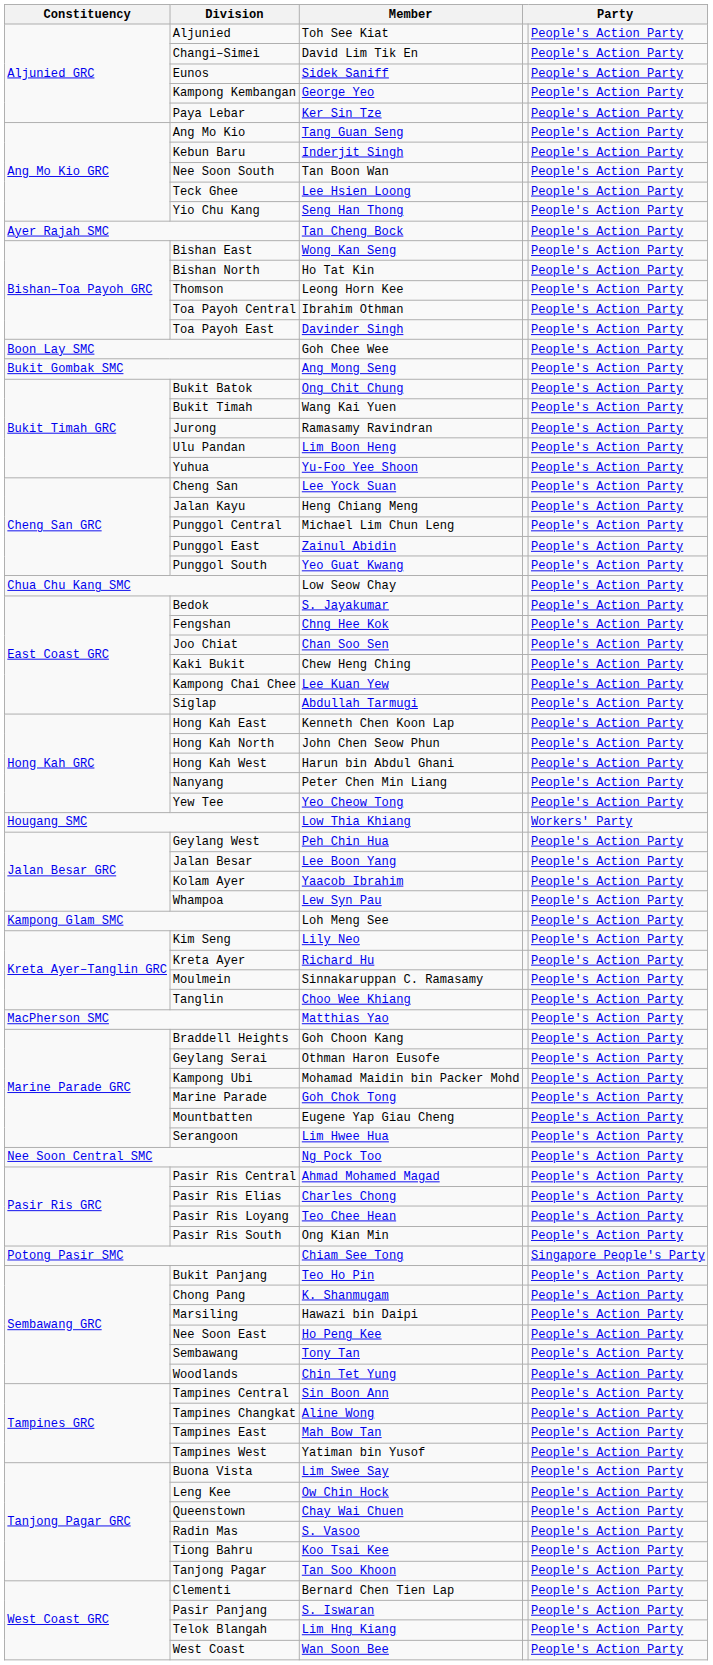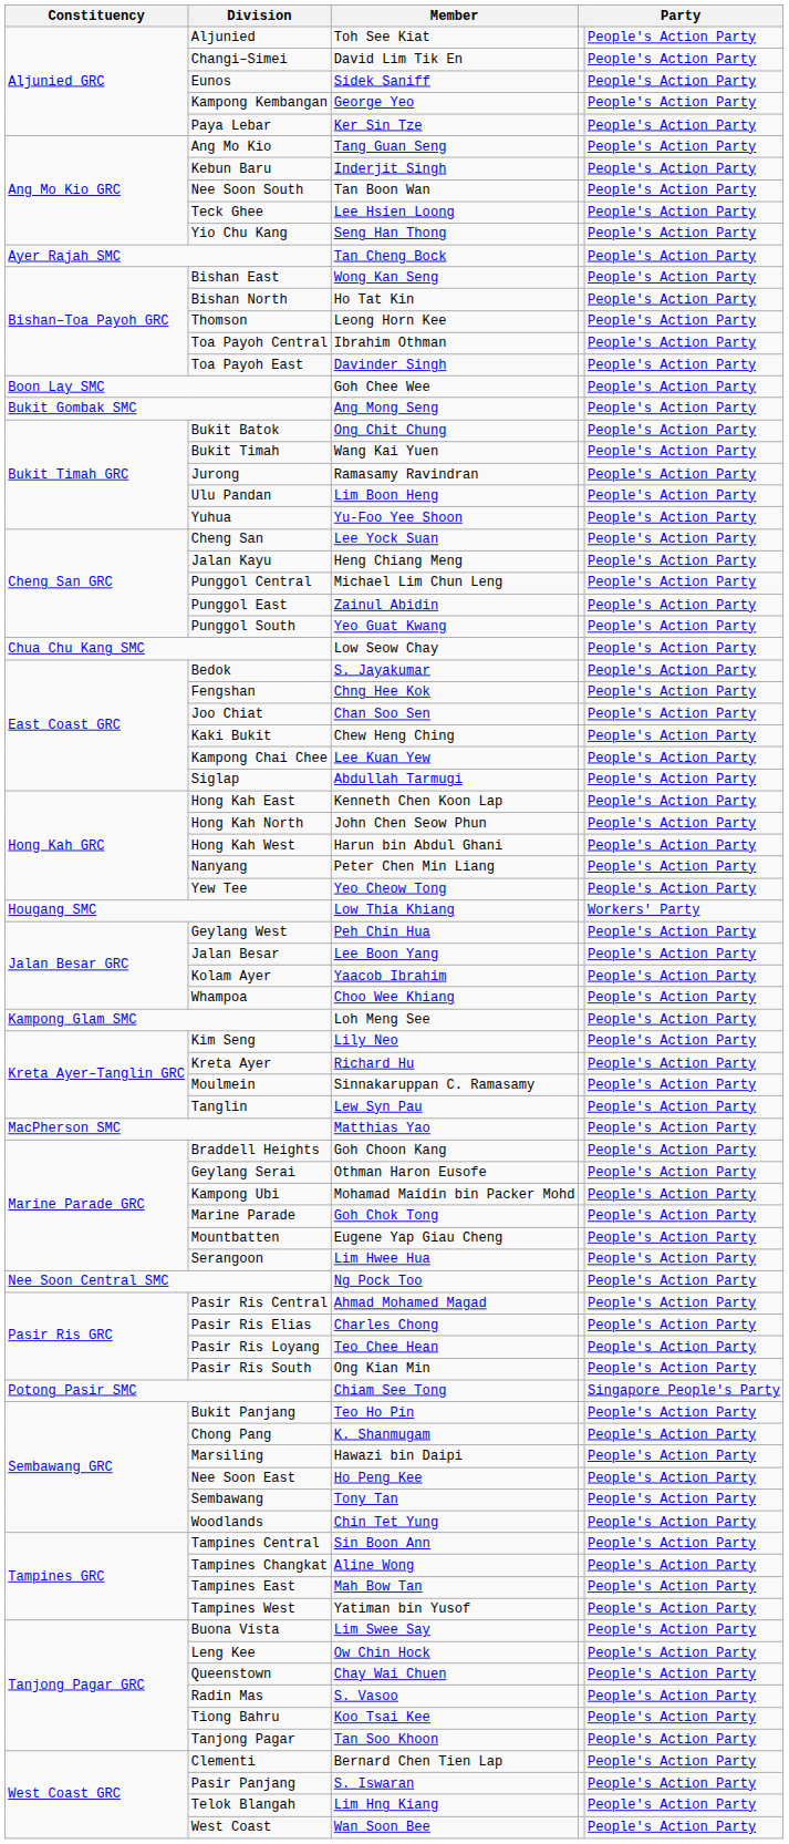 <table class="wikitable sortable">
 <tr>
 <th>Constituency</th>
 <th>Division</th>
 <th>Member</th>
 <th colspan="2">Party</th>
 </tr>
 <tr>
 <td rowspan="5"><a href='#'>Aljunied GRC</a></td>
 <td>Aljunied</td>
 <td>Toh See Kiat</td>
 <td></td>
 <td><a href='#'>People's Action Party</a></td>
 </tr>
 <tr>
 <td>Changi–Simei</td>
 <td>David Lim Tik En</td>
 <td></td>
 <td><a href='#'>People's Action Party</a></td>
 </tr>
 <tr>
 <td>Eunos</td>
 <td><a href='#'>Sidek Saniff</a></td>
 <td></td>
 <td><a href='#'>People's Action Party</a></td>
 </tr>
 <tr>
 <td>Kampong Kembangan</td>
 <td><a href='#'>George Yeo</a></td>
 <td></td>
 <td><a href='#'>People's Action Party</a></td>
 </tr>
 <tr>
 <td>Paya Lebar</td>
 <td><a href='#'>Ker Sin Tze</a></td>
 <td></td>
 <td><a href='#'>People's Action Party</a></td>
 </tr>
 <tr>
 <td rowspan="5"><a href='#'>Ang Mo Kio GRC</a></td>
 <td>Ang Mo Kio</td>
 <td><a href='#'>Tang Guan Seng</a></td>
 <td></td>
 <td><a href='#'>People's Action Party</a></td>
 </tr>
 <tr>
 <td>Kebun Baru</td>
 <td><a href='#'>Inderjit Singh</a></td>
 <td></td>
 <td><a href='#'>People's Action Party</a></td>
 </tr>
 <tr>
 <td>Nee Soon South</td>
 <td>Tan Boon Wan</td>
 <td></td>
 <td><a href='#'>People's Action Party</a></td>
 </tr>
 <tr>
 <td>Teck Ghee</td>
 <td><a href='#'>Lee Hsien Loong</a></td>
 <td></td>
 <td><a href='#'>People's Action Party</a></td>
 </tr>
 <tr>
 <td>Yio Chu Kang</td>
 <td><a href='#'>Seng Han Thong</a></td>
 <td></td>
 <td><a href='#'>People's Action Party</a></td>
 </tr>
 <tr>
 <td colspan="2"><a href='#'>Ayer Rajah SMC</a></td>
 <td><a href='#'>Tan Cheng Bock</a></td>
 <td></td>
 <td><a href='#'>People's Action Party</a></td>
 </tr>
 <tr>
 <td rowspan="5"><a href='#'>Bishan–Toa Payoh GRC</a></td>
 <td>Bishan East</td>
 <td><a href='#'>Wong Kan Seng</a></td>
 <td></td>
 <td><a href='#'>People's Action Party</a></td>
 </tr>
 <tr>
 <td>Bishan North</td>
 <td>Ho Tat Kin</td>
 <td></td>
 <td><a href='#'>People's Action Party</a></td>
 </tr>
 <tr>
 <td>Thomson</td>
 <td>Leong Horn Kee</td>
 <td></td>
 <td><a href='#'>People's Action Party</a></td>
 </tr>
 <tr>
 <td>Toa Payoh Central</td>
 <td>Ibrahim Othman</td>
 <td></td>
 <td><a href='#'>People's Action Party</a></td>
 </tr>
 <tr>
 <td>Toa Payoh East</td>
 <td><a href='#'>Davinder Singh</a></td>
 <td></td>
 <td><a href='#'>People's Action Party</a></td>
 </tr>
 <tr>
 <td colspan="2"><a href='#'>Boon Lay SMC</a></td>
 <td>Goh Chee Wee</td>
 <td></td>
 <td><a href='#'>People's Action Party</a></td>
 </tr>
 <tr>
 <td colspan="2"><a href='#'>Bukit Gombak SMC</a></td>
 <td><a href='#'>Ang Mong Seng</a></td>
 <td></td>
 <td><a href='#'>People's Action Party</a></td>
 </tr>
 <tr>
 <td rowspan="5"><a href='#'>Bukit Timah GRC</a></td>
 <td>Bukit Batok</td>
 <td><a href='#'>Ong Chit Chung</a></td>
 <td></td>
 <td><a href='#'>People's Action Party</a></td>
 </tr>
 <tr>
 <td>Bukit Timah</td>
 <td>Wang Kai Yuen</td>
 <td></td>
 <td><a href='#'>People's Action Party</a></td>
 </tr>
 <tr>
 <td>Jurong</td>
 <td>Ramasamy Ravindran</td>
 <td></td>
 <td><a href='#'>People's Action Party</a></td>
 </tr>
 <tr>
 <td>Ulu Pandan</td>
 <td><a href='#'>Lim Boon Heng</a></td>
 <td></td>
 <td><a href='#'>People's Action Party</a></td>
 </tr>
 <tr>
 <td>Yuhua</td>
 <td><a href='#'>Yu-Foo Yee Shoon</a></td>
 <td></td>
 <td><a href='#'>People's Action Party</a></td>
 </tr>
 <tr>
 <td rowspan="5"><a href='#'>Cheng San GRC</a></td>
 <td>Cheng San</td>
 <td><a href='#'>Lee Yock Suan</a></td>
 <td></td>
 <td><a href='#'>People's Action Party</a></td>
 </tr>
 <tr>
 <td>Jalan Kayu</td>
 <td>Heng Chiang Meng</td>
 <td></td>
 <td><a href='#'>People's Action Party</a></td>
 </tr>
 <tr>
 <td>Punggol Central</td>
 <td>Michael Lim Chun Leng</td>
 <td></td>
 <td><a href='#'>People's Action Party</a></td>
 </tr>
 <tr>
 <td>Punggol East</td>
 <td><a href='#'>Zainul Abidin</a></td>
 <td></td>
 <td><a href='#'>People's Action Party</a></td>
 </tr>
 <tr>
 <td>Punggol South</td>
 <td><a href='#'>Yeo Guat Kwang</a></td>
 <td></td>
 <td><a href='#'>People's Action Party</a></td>
 </tr>
 <tr>
 <td colspan="2"><a href='#'>Chua Chu Kang SMC</a></td>
 <td>Low Seow Chay</td>
 <td></td>
 <td><a href='#'>People's Action Party</a></td>
 </tr>
 <tr>
 <td rowspan="6"><a href='#'>East Coast GRC</a></td>
 <td>Bedok</td>
 <td><a href='#'>S. Jayakumar</a></td>
 <td></td>
 <td><a href='#'>People's Action Party</a></td>
 </tr>
 <tr>
 <td>Fengshan</td>
 <td><a href='#'>Chng Hee Kok</a></td>
 <td></td>
 <td><a href='#'>People's Action Party</a></td>
 </tr>
 <tr>
 <td>Joo Chiat</td>
 <td><a href='#'>Chan Soo Sen</a></td>
 <td></td>
 <td><a href='#'>People's Action Party</a></td>
 </tr>
 <tr>
 <td>Kaki Bukit</td>
 <td>Chew Heng Ching</td>
 <td></td>
 <td><a href='#'>People's Action Party</a></td>
 </tr>
 <tr>
 <td>Kampong Chai Chee</td>
 <td><a href='#'>Lee Kuan Yew</a></td>
 <td></td>
 <td><a href='#'>People's Action Party</a></td>
 </tr>
 <tr>
 <td>Siglap</td>
 <td><a href='#'>Abdullah Tarmugi</a></td>
 <td></td>
 <td><a href='#'>People's Action Party</a></td>
 </tr>
 <tr>
 <td rowspan="5"><a href='#'>Hong Kah GRC</a></td>
 <td>Hong Kah East</td>
 <td>Kenneth Chen Koon Lap</td>
 <td></td>
 <td><a href='#'>People's Action Party</a></td>
 </tr>
 <tr>
 <td>Hong Kah North</td>
 <td>John Chen Seow Phun</td>
 <td></td>
 <td><a href='#'>People's Action Party</a></td>
 </tr>
 <tr>
 <td>Hong Kah West</td>
 <td>Harun bin Abdul Ghani</td>
 <td></td>
 <td><a href='#'>People's Action Party</a></td>
 </tr>
 <tr>
 <td>Nanyang</td>
 <td>Peter Chen Min Liang</td>
 <td></td>
 <td><a href='#'>People's Action Party</a></td>
 </tr>
 <tr>
 <td>Yew Tee</td>
 <td><a href='#'>Yeo Cheow Tong</a></td>
 <td></td>
 <td><a href='#'>People's Action Party</a></td>
 </tr>
 <tr>
 <td colspan="2"><a href='#'>Hougang SMC</a></td>
 <td><a href='#'>Low Thia Khiang</a></td>
 <td></td>
 <td><a href='#'>Workers' Party</a></td>
 </tr>
 <tr>
 <td rowspan="4"><a href='#'>Jalan Besar GRC</a></td>
 <td>Geylang West</td>
 <td><a href='#'>Peh Chin Hua</a></td>
 <td></td>
 <td><a href='#'>People's Action Party</a></td>
 </tr>
 <tr>
 <td>Jalan Besar</td>
 <td><a href='#'>Lee Boon Yang</a></td>
 <td></td>
 <td><a href='#'>People's Action Party</a></td>
 </tr>
 <tr>
 <td>Kolam Ayer</td>
 <td><a href='#'>Yaacob Ibrahim</a></td>
 <td></td>
 <td><a href='#'>People's Action Party</a></td>
 </tr>
 <tr>
 <td>Whampoa</td>
-<td><a href='#'>Lew Syn Pau</a></td>
+<td><a href='#'>Choo Wee Khiang</a></td>
 <td></td>
 <td><a href='#'>People's Action Party</a></td>
 </tr>
 <tr>
 <td colspan="2"><a href='#'>Kampong Glam SMC</a></td>
 <td>Loh Meng See</td>
 <td></td>
 <td><a href='#'>People's Action Party</a></td>
 </tr>
 <tr>
 <td rowspan="4"><a href='#'>Kreta Ayer–Tanglin GRC</a></td>
 <td>Kim Seng</td>
 <td><a href='#'>Lily Neo</a></td>
 <td></td>
 <td><a href='#'>People's Action Party</a></td>
 </tr>
 <tr>
 <td>Kreta Ayer</td>
 <td><a href='#'>Richard Hu</a></td>
 <td></td>
 <td><a href='#'>People's Action Party</a></td>
 </tr>
 <tr>
 <td>Moulmein</td>
 <td>Sinnakaruppan C. Ramasamy</td>
 <td></td>
 <td><a href='#'>People's Action Party</a></td>
 </tr>
 <tr>
 <td>Tanglin</td>
-<td><a href='#'>Choo Wee Khiang</a></td>
+<td><a href='#'>Lew Syn Pau</a></td>
 <td></td>
 <td><a href='#'>People's Action Party</a></td>
 </tr>
 <tr>
 <td colspan="2"><a href='#'>MacPherson SMC</a></td>
 <td><a href='#'>Matthias Yao</a></td>
 <td></td>
 <td><a href='#'>People's Action Party</a></td>
 </tr>
 <tr>
 <td rowspan="6"><a href='#'>Marine Parade GRC</a></td>
 <td>Braddell Heights</td>
 <td>Goh Choon Kang</td>
 <td></td>
 <td><a href='#'>People's Action Party</a></td>
 </tr>
 <tr>
 <td>Geylang Serai</td>
 <td>Othman Haron Eusofe</td>
 <td></td>
 <td><a href='#'>People's Action Party</a></td>
 </tr>
 <tr>
 <td>Kampong Ubi</td>
 <td>Mohamad Maidin bin Packer Mohd</td>
 <td></td>
 <td><a href='#'>People's Action Party</a></td>
 </tr>
 <tr>
 <td>Marine Parade</td>
 <td><a href='#'>Goh Chok Tong</a></td>
 <td></td>
 <td><a href='#'>People's Action Party</a></td>
 </tr>
 <tr>
 <td>Mountbatten</td>
 <td>Eugene Yap Giau Cheng</td>
 <td></td>
 <td><a href='#'>People's Action Party</a></td>
 </tr>
 <tr>
 <td>Serangoon</td>
 <td><a href='#'>Lim Hwee Hua</a></td>
 <td></td>
 <td><a href='#'>People's Action Party</a></td>
 </tr>
 <tr>
 <td colspan="2"><a href='#'>Nee Soon Central SMC</a></td>
 <td><a href='#'>Ng Pock Too</a></td>
 <td></td>
 <td><a href='#'>People's Action Party</a></td>
 </tr>
 <tr>
 <td rowspan="4"><a href='#'>Pasir Ris GRC</a></td>
 <td>Pasir Ris Central</td>
 <td><a href='#'>Ahmad Mohamed Magad</a></td>
 <td></td>
 <td><a href='#'>People's Action Party</a></td>
 </tr>
 <tr>
 <td>Pasir Ris Elias</td>
 <td><a href='#'>Charles Chong</a></td>
 <td></td>
 <td><a href='#'>People's Action Party</a></td>
 </tr>
 <tr>
 <td>Pasir Ris Loyang</td>
 <td><a href='#'>Teo Chee Hean</a></td>
 <td></td>
 <td><a href='#'>People's Action Party</a></td>
 </tr>
 <tr>
 <td>Pasir Ris South</td>
 <td>Ong Kian Min</td>
 <td></td>
 <td><a href='#'>People's Action Party</a></td>
 </tr>
 <tr>
 <td colspan="2"><a href='#'>Potong Pasir SMC</a></td>
 <td><a href='#'>Chiam See Tong</a></td>
 <td></td>
 <td><a href='#'>Singapore People's Party</a></td>
 </tr>
 <tr>
 <td rowspan="6"><a href='#'>Sembawang GRC</a></td>
 <td>Bukit Panjang</td>
 <td><a href='#'>Teo Ho Pin</a></td>
 <td></td>
 <td><a href='#'>People's Action Party</a></td>
 </tr>
 <tr>
 <td>Chong Pang</td>
 <td><a href='#'>K. Shanmugam</a></td>
 <td></td>
 <td><a href='#'>People's Action Party</a></td>
 </tr>
 <tr>
 <td>Marsiling</td>
 <td>Hawazi bin Daipi</td>
 <td></td>
 <td><a href='#'>People's Action Party</a></td>
 </tr>
 <tr>
 <td>Nee Soon East</td>
 <td><a href='#'>Ho Peng Kee</a></td>
 <td></td>
 <td><a href='#'>People's Action Party</a></td>
 </tr>
 <tr>
 <td>Sembawang</td>
 <td><a href='#'>Tony Tan</a></td>
 <td></td>
 <td><a href='#'>People's Action Party</a></td>
 </tr>
 <tr>
 <td>Woodlands</td>
 <td><a href='#'>Chin Tet Yung</a></td>
 <td></td>
 <td><a href='#'>People's Action Party</a></td>
 </tr>
 <tr>
 <td rowspan="4"><a href='#'>Tampines GRC</a></td>
 <td>Tampines Central</td>
 <td><a href='#'>Sin Boon Ann</a></td>
 <td></td>
 <td><a href='#'>People's Action Party</a></td>
 </tr>
 <tr>
 <td>Tampines Changkat</td>
 <td><a href='#'>Aline Wong</a></td>
 <td></td>
 <td><a href='#'>People's Action Party</a></td>
 </tr>
 <tr>
 <td>Tampines East</td>
 <td><a href='#'>Mah Bow Tan</a></td>
 <td></td>
 <td><a href='#'>People's Action Party</a></td>
 </tr>
 <tr>
 <td>Tampines West</td>
 <td>Yatiman bin Yusof</td>
 <td></td>
 <td><a href='#'>People's Action Party</a></td>
 </tr>
 <tr>
 <td rowspan="6"><a href='#'>Tanjong Pagar GRC</a></td>
 <td>Buona Vista</td>
 <td><a href='#'>Lim Swee Say</a></td>
 <td></td>
 <td><a href='#'>People's Action Party</a></td>
 </tr>
 <tr>
 <td>Leng Kee</td>
 <td><a href='#'>Ow Chin Hock</a></td>
 <td></td>
 <td><a href='#'>People's Action Party</a></td>
 </tr>
 <tr>
 <td>Queenstown</td>
 <td><a href='#'>Chay Wai Chuen</a></td>
 <td></td>
 <td><a href='#'>People's Action Party</a></td>
 </tr>
 <tr>
 <td>Radin Mas</td>
 <td><a href='#'>S. Vasoo</a></td>
 <td></td>
 <td><a href='#'>People's Action Party</a></td>
 </tr>
 <tr>
 <td>Tiong Bahru</td>
 <td><a href='#'>Koo Tsai Kee</a></td>
 <td></td>
 <td><a href='#'>People's Action Party</a></td>
 </tr>
 <tr>
 <td>Tanjong Pagar</td>
 <td><a href='#'>Tan Soo Khoon</a></td>
 <td></td>
 <td><a href='#'>People's Action Party</a></td>
 </tr>
 <tr>
 <td rowspan="4"><a href='#'>West Coast GRC</a></td>
 <td>Clementi</td>
 <td>Bernard Chen Tien Lap</td>
 <td></td>
 <td><a href='#'>People's Action Party</a></td>
 </tr>
 <tr>
 <td>Pasir Panjang</td>
 <td><a href='#'>S. Iswaran</a></td>
 <td></td>
 <td><a href='#'>People's Action Party</a></td>
 </tr>
 <tr>
 <td>Telok Blangah</td>
 <td><a href='#'>Lim Hng Kiang</a></td>
 <td></td>
 <td><a href='#'>People's Action Party</a></td>
 </tr>
 <tr>
 <td>West Coast</td>
 <td><a href='#'>Wan Soon Bee</a></td>
 <td></td>
 <td><a href='#'>People's Action Party</a></td>
 </tr>
 </table>
